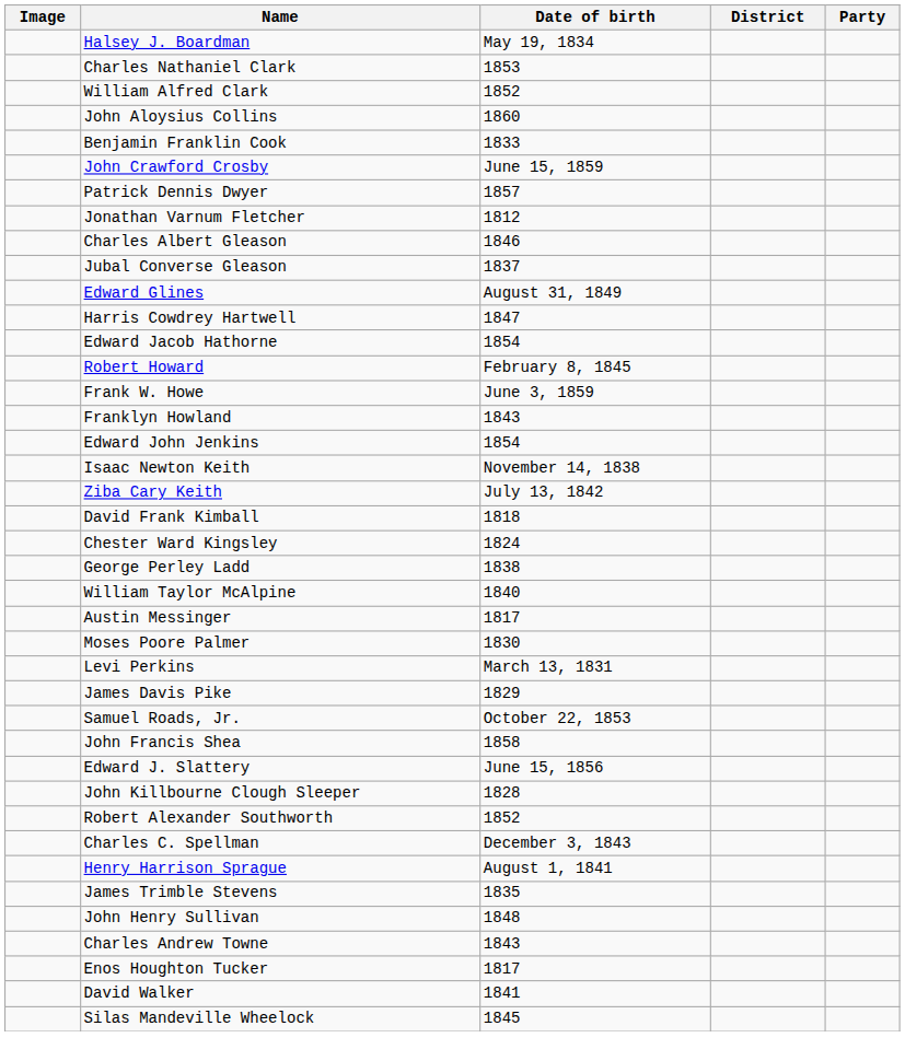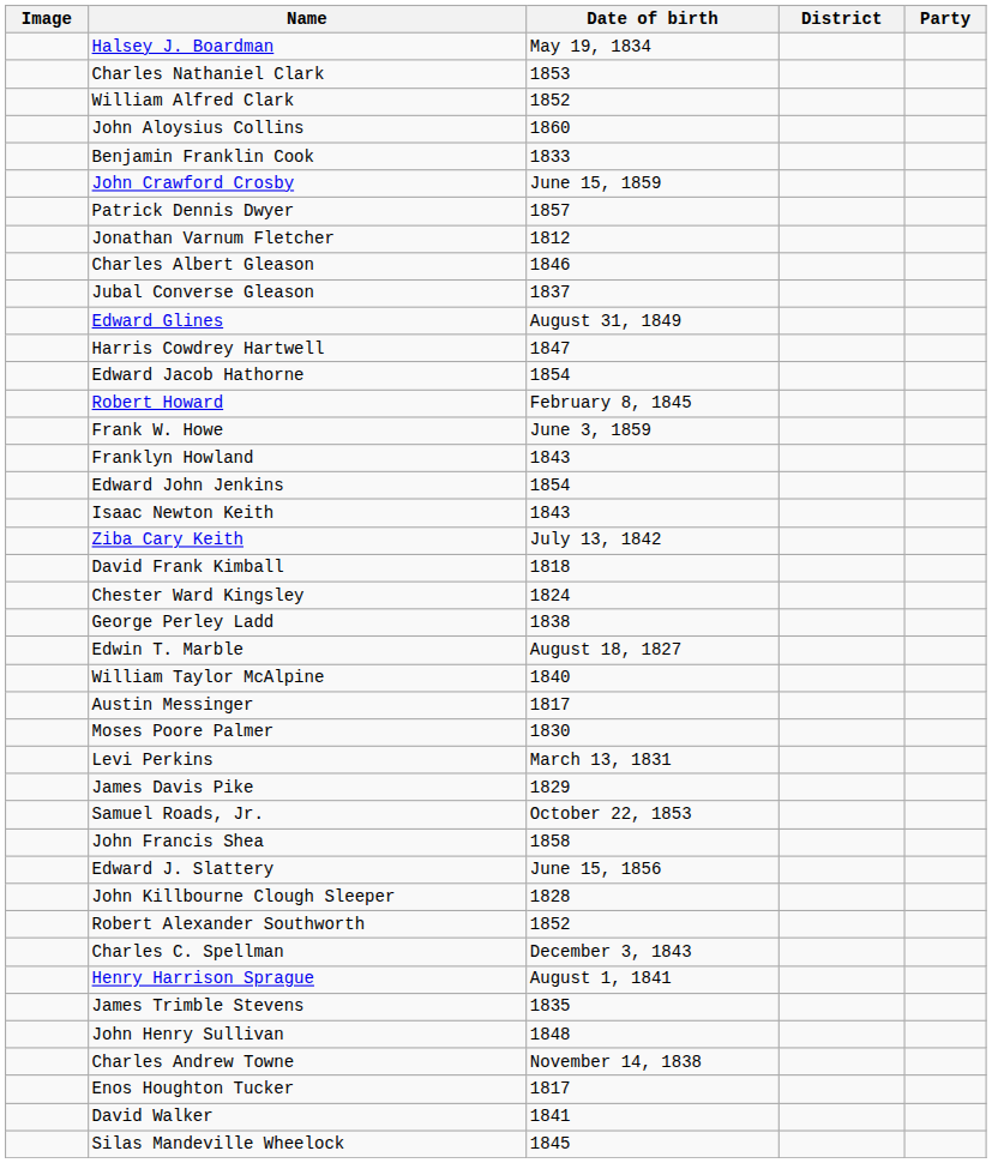 <table class='wikitable sortable' style="width:60%">
 <tr>
 <th>Image</th>
 <th>Name </th>
 <th data-sort-type=date>Date of birth </th>
 <th>District</th>
 <th>Party</th>
 </tr>
 <tr>
 <td></td>
 <td><a href='#'>Halsey J. Boardman</a></td>
 <td>May 19, 1834</td>
 <td></td>
 <td></td>
 </tr>
 <tr>
 <td></td>
 <td>Charles Nathaniel Clark</td>
 <td>1853</td>
 <td></td>
 <td></td>
 </tr>
 <tr>
 <td></td>
 <td>William Alfred Clark</td>
 <td>1852</td>
 <td></td>
 <td></td>
 </tr>
 <tr>
 <td></td>
 <td>John Aloysius Collins</td>
 <td>1860</td>
 <td></td>
 <td></td>
 </tr>
 <tr>
 <td></td>
 <td>Benjamin Franklin Cook</td>
 <td>1833</td>
 <td></td>
 <td></td>
 </tr>
 <tr>
 <td></td>
 <td><a href='#'>John Crawford Crosby</a></td>
 <td>June 15, 1859</td>
 <td></td>
 <td></td>
 </tr>
 <tr>
 <td></td>
 <td>Patrick Dennis Dwyer</td>
 <td>1857</td>
 <td></td>
 <td></td>
 </tr>
 <tr>
 <td></td>
 <td>Jonathan Varnum Fletcher</td>
 <td>1812</td>
 <td></td>
 <td></td>
 </tr>
 <tr>
 <td></td>
 <td>Charles Albert Gleason</td>
 <td>1846</td>
 <td></td>
 <td></td>
 </tr>
 <tr>
 <td></td>
 <td>Jubal Converse Gleason</td>
 <td>1837</td>
 <td></td>
 <td></td>
 </tr>
 <tr>
 <td></td>
 <td><a href='#'>Edward Glines</a></td>
 <td>August 31, 1849</td>
 <td></td>
 <td></td>
 </tr>
 <tr>
 <td></td>
 <td>Harris Cowdrey Hartwell</td>
 <td>1847</td>
 <td></td>
 <td></td>
 </tr>
 <tr>
 <td></td>
 <td>Edward Jacob Hathorne</td>
 <td>1854</td>
 <td></td>
 <td></td>
 </tr>
 <tr>
 <td></td>
 <td><a href='#'>Robert Howard</a></td>
 <td>February 8, 1845</td>
 <td></td>
 <td></td>
 </tr>
 <tr>
 <td></td>
 <td>Frank W. Howe</td>
 <td>June 3, 1859</td>
 <td></td>
 <td></td>
 </tr>
 <tr>
 <td></td>
 <td>Franklyn Howland</td>
 <td>1843</td>
 <td></td>
 <td></td>
 </tr>
 <tr>
 <td></td>
 <td>Edward John Jenkins</td>
 <td>1854</td>
 <td></td>
 <td></td>
 </tr>
 <tr>
 <td></td>
 <td>Isaac Newton Keith</td>
-<td>November 14, 1838</td>
+<td>1843</td>
 <td></td>
 <td></td>
 </tr>
 <tr>
 <td></td>
 <td><a href='#'>Ziba Cary Keith</a></td>
 <td>July 13, 1842</td>
 <td></td>
 <td></td>
 </tr>
 <tr>
 <td></td>
 <td>David Frank Kimball</td>
 <td>1818</td>
 <td></td>
 <td></td>
 </tr>
 <tr>
 <td></td>
 <td>Chester Ward Kingsley</td>
 <td>1824</td>
 <td></td>
 <td></td>
 </tr>
 <tr>
 <td></td>
 <td>George Perley Ladd</td>
 <td>1838</td>
+<td></td>
+<td></td>
+</tr>
+<tr>
+<td></td>
+<td>Edwin T. Marble</td>
+<td>August 18, 1827</td>
 <td></td>
 <td></td>
 </tr>
 <tr>
 <td></td>
 <td>William Taylor McAlpine</td>
 <td>1840</td>
 <td></td>
 <td></td>
 </tr>
 <tr>
 <td></td>
 <td>Austin Messinger</td>
 <td>1817</td>
 <td></td>
 <td></td>
 </tr>
 <tr>
 <td></td>
 <td>Moses Poore Palmer</td>
 <td>1830</td>
 <td></td>
 <td></td>
 </tr>
 <tr>
 <td></td>
 <td>Levi Perkins</td>
 <td>March 13, 1831</td>
 <td></td>
 <td></td>
 </tr>
 <tr>
 <td></td>
 <td>James Davis Pike</td>
 <td>1829</td>
 <td></td>
 <td></td>
 </tr>
 <tr>
 <td></td>
 <td>Samuel Roads, Jr.</td>
 <td>October 22, 1853</td>
 <td></td>
 <td></td>
 </tr>
 <tr>
 <td></td>
 <td>John Francis Shea</td>
 <td>1858</td>
 <td></td>
 <td></td>
 </tr>
 <tr>
 <td></td>
 <td>Edward J. Slattery</td>
 <td>June 15, 1856</td>
 <td></td>
 <td></td>
 </tr>
 <tr>
 <td></td>
 <td>John Killbourne Clough Sleeper</td>
 <td>1828</td>
 <td></td>
 <td></td>
 </tr>
 <tr>
 <td></td>
 <td>Robert Alexander Southworth</td>
 <td>1852</td>
 <td></td>
 <td></td>
 </tr>
 <tr>
 <td></td>
 <td>Charles C. Spellman</td>
 <td>December 3, 1843</td>
 <td></td>
 <td></td>
 </tr>
 <tr>
 <td></td>
 <td><a href='#'>Henry Harrison Sprague</a></td>
 <td>August 1, 1841</td>
 <td></td>
 <td></td>
 </tr>
 <tr>
 <td></td>
 <td>James Trimble Stevens</td>
 <td>1835</td>
 <td></td>
 <td></td>
 </tr>
 <tr>
 <td></td>
 <td>John Henry Sullivan</td>
 <td>1848</td>
 <td></td>
 <td></td>
 </tr>
 <tr>
 <td></td>
 <td>Charles Andrew Towne</td>
-<td>1843</td>
+<td>November 14, 1838</td>
 <td></td>
 <td></td>
 </tr>
 <tr>
 <td></td>
 <td>Enos Houghton Tucker</td>
 <td>1817</td>
 <td></td>
 <td></td>
 </tr>
 <tr>
 <td></td>
 <td>David Walker</td>
 <td>1841</td>
 <td></td>
 <td></td>
 </tr>
 <tr>
 <td></td>
 <td>Silas Mandeville Wheelock</td>
 <td>1845</td>
 <td></td>
 <td></td>
 </tr>
 </table>
